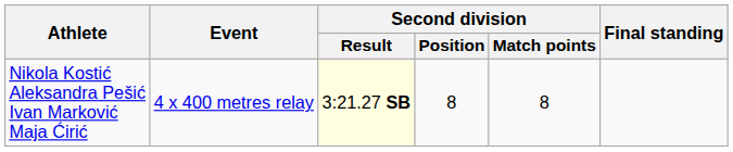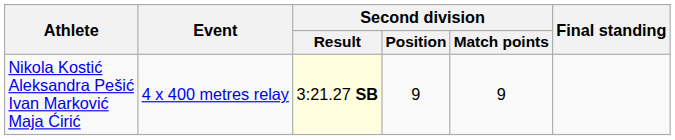 <table class=wikitable style="font-size:90%">
 <tr>
 <th rowspan="2">Athlete</th>
 <th rowspan="2">Event</th>
 <th colspan="3">Second division</th>
 <th rowspan="2">Final standing</th>
 </tr>
 <tr style="font-size:95%">
 <th>Result</th>
 <th>Position</th>
 <th>Match points</th>
 </tr>
 <tr align=center>
 <td align=left><a href='#'>Nikola Kostić</a><br><a href='#'>Aleksandra Pešić</a><br><a href='#'>Ivan Marković</a><br><a href='#'>Maja Ćirić</a></td>
 <td align=left><a href='#'>4 x 400 metres relay</a></td>
 <td style="background: lightyellow;">3:21.27 <strong>SB</strong></td>
-<td>8</td>
-<td>8</td>
+<td>9</td>
+<td>9</td>
 <td></td>
 </tr>
 </table>
